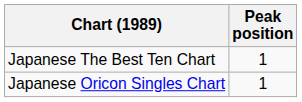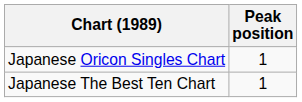 <table class="wikitable">
 <tr>
 <th>Chart (1989)</th>
 <th>Peak<br>position</th>
 </tr>
 <tr>
+<td>Japanese <a href='#'>Oricon Singles Chart</a></td>
+<td align="center">1</td>
+</tr>
+<tr>
 <td>Japanese The Best Ten Chart</td>
 <td align="center">1</td>
 </tr>
-<tr>
-<td>Japanese <a href='#'>Oricon Singles Chart</a></td>
-<td align="center">1</td>
-</tr>
 </table>
